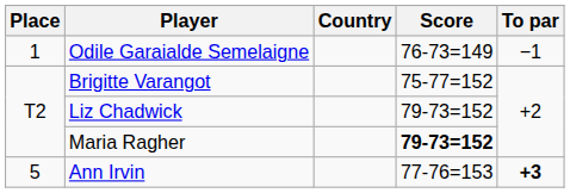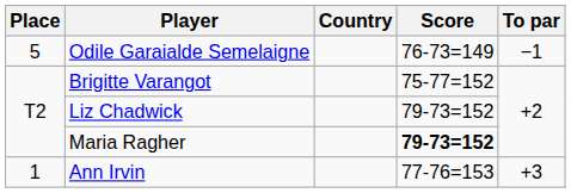 <table class="wikitable" style="font-size:95%;">
 <tr>
 <th>Place</th>
 <th>Player</th>
 <th>Country</th>
 <th>Score</th>
 <th>To par</th>
 </tr>
 <tr>
-<td align=center>1</td>
+<td align=center>5</td>
 <td><a href='#'>Odile Garaialde Semelaigne</a></td>
 <td></td>
 <td>76-73=149</td>
 <td align="center">−1</td>
 </tr>
 <tr>
 <td rowspan="3" align="center">T2</td>
 <td><a href='#'>Brigitte Varangot</a></td>
 <td></td>
 <td>75-77=152</td>
 <td rowspan="3" align="center">+2</td>
 </tr>
 <tr>
 <td><a href='#'>Liz Chadwick</a></td>
 <td></td>
 <td>79-73=152</td>
 </tr>
 <tr>
 <td>Maria Ragher</td>
 <td></td>
 <td><strong>79-73=152</strong></td>
 </tr>
 <tr>
-<td align=center>5</td>
+<td align=center>1</td>
 <td><a href='#'>Ann Irvin</a></td>
 <td></td>
 <td>77-76=153</td>
-<td align=center><strong>+3</strong></td>
+<td align=center>+3</td>
 </tr>
 </table>
